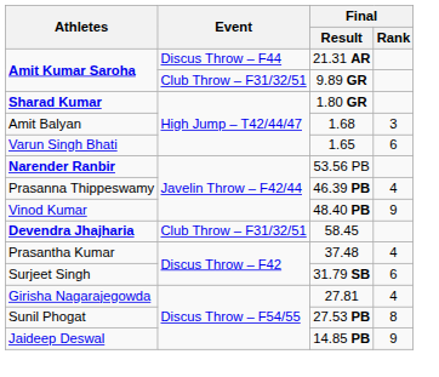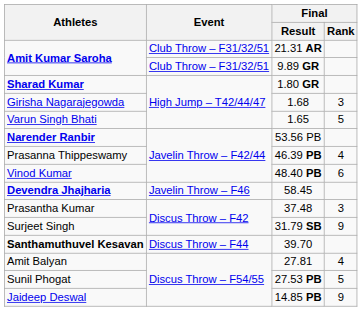 <table class="wikitable" style="text-align:center; font-size:90%">
 <tr>
 <th rowspan=2>Athletes</th>
 <th rowspan=2>Event</th>
 <th colspan=2>Final</th>
 </tr>
 <tr>
 <th>Result</th>
 <th>Rank</th>
 </tr>
 <tr>
 <td align=left rowspan=2><strong><a href='#'>Amit Kumar Saroha</a></strong></td>
-<td align=left><a href='#'>Discus Throw – F44</a></td>
+<td align=left><a href='#'>Club Throw – F31/32/51</a></td>
 <td>21.31 <strong>AR</strong></td>
 <td></td>
 </tr>
 <tr>
 <td align=left><a href='#'>Club Throw – F31/32/51</a></td>
 <td>9.89 <strong>GR</strong></td>
 <td></td>
 </tr>
 <tr>
 <td align=left><strong><a href='#'>Sharad Kumar</a></strong></td>
 <td align=left rowspan=3><a href='#'>High Jump – T42/44/47</a></td>
 <td>1.80 <strong>GR</strong></td>
 <td></td>
 </tr>
 <tr>
-<td align=left>Amit Balyan</td>
+<td align=left><a href='#'>Girisha Nagarajegowda</a></td>
 <td>1.68</td>
 <td>3</td>
 </tr>
 <tr>
 <td align=left><a href='#'>Varun Singh Bhati</a></td>
 <td>1.65</td>
-<td>6</td>
+<td>5</td>
 </tr>
 <tr>
 <td align=left><strong><a href='#'>Narender Ranbir</a></strong></td>
 <td align=left rowspan=3><a href='#'>Javelin Throw – F42/44</a></td>
 <td>53.56 PB</td>
 <td></td>
 </tr>
 <tr>
 <td align=left>Prasanna Thippeswamy</td>
 <td>46.39 <strong>PB</strong></td>
 <td>4</td>
 </tr>
 <tr>
 <td align=left><a href='#'>Vinod Kumar</a></td>
 <td>48.40 <strong>PB</strong></td>
-<td>9</td>
+<td>6</td>
 </tr>
 <tr>
 <td align=left><strong><a href='#'>Devendra Jhajharia</a></strong></td>
-<td align=left><a href='#'>Club Throw – F31/32/51</a></td>
+<td align=left><a href='#'>Javelin Throw – F46</a></td>
 <td>58.45</td>
 <td></td>
 </tr>
 <tr>
 <td align=left>Prasantha Kumar</td>
 <td align=left rowspan=2><a href='#'>Discus Throw – F42</a></td>
 <td>37.48</td>
-<td>4</td>
+<td>3</td>
 </tr>
 <tr>
 <td align=left>Surjeet Singh</td>
 <td>31.79 <strong>SB</strong></td>
-<td>6</td>
+<td>9</td>
 </tr>
 <tr>
-<td align=left><a href='#'>Girisha Nagarajegowda</a></td>
+<td align=left><strong>Santhamuthuvel Kesavan</strong></td>
+<td align=left><a href='#'>Discus Throw – F44</a></td>
+<td>39.70</td>
+<td></td>
+</tr>
+<tr>
+<td align=left>Amit Balyan</td>
 <td align=left rowspan=3><a href='#'>Discus Throw – F54/55</a></td>
 <td>27.81</td>
 <td>4</td>
 </tr>
 <tr>
 <td align=left>Sunil Phogat</td>
 <td>27.53 <strong>PB</strong></td>
-<td>8</td>
+<td>5</td>
 </tr>
 <tr>
 <td align=left><a href='#'>Jaideep Deswal</a></td>
 <td>14.85 <strong>PB</strong></td>
 <td>9</td>
 </tr>
 </table>
